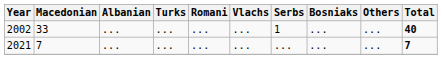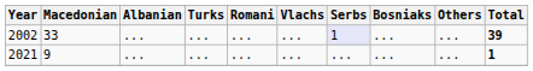 <table class="wikitable">
 <tr>
 <th>Year</th>
 <th>Macedonian</th>
 <th>Albanian</th>
 <th>Turks</th>
 <th>Romani</th>
 <th>Vlachs</th>
 <th>Serbs</th>
 <th>Bosniaks</th>
 <th><abbr>Others</abbr></th>
 <th>Total</th>
 </tr>
 <tr>
 <td>2002</td>
 <td>33</td>
 <td>...</td>
 <td>...</td>
 <td>...</td>
 <td>...</td>
-<td>1</td>
+<td style="background: lavender;">1</td>
 <td>...</td>
 <td>...</td>
-<td><strong>40</strong></td>
+<td><strong>39</strong></td>
 </tr>
 <tr>
 <td>2021</td>
-<td>7</td>
+<td>9</td>
 <td>...</td>
 <td>...</td>
 <td>...</td>
 <td>...</td>
 <td>...</td>
 <td>...</td>
 <td>...</td>
-<td><strong>7</strong></td>
+<td><strong>1</strong></td>
 </tr>
 <tr>
 </tr>
 </table>
